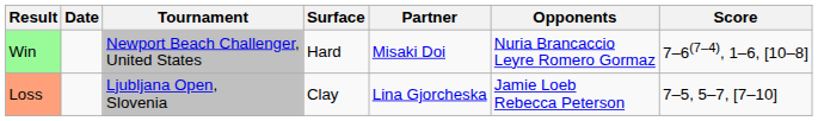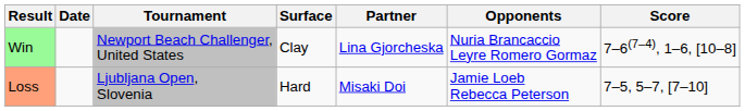 <table class="sortable wikitable">
 <tr>
 <th>Result</th>
 <th>Date</th>
 <th>Tournament</th>
 <th>Surface</th>
 <th>Partner</th>
 <th>Opponents</th>
 <th class="unsortable">Score</th>
 </tr>
 <tr>
 <td bgcolor=98FB98>Win</td>
 <td><a href='#'></a></td>
 <td bgcolor=silver><a href='#'>Newport Beach Challenger</a>, <br>United States</td>
-<td>Hard</td>
-<td> <a href='#'>Misaki Doi</a></td>
+<td>Clay</td>
+<td> <a href='#'>Lina Gjorcheska</a></td>
 <td> <a href='#'>Nuria Brancaccio</a><br> <a href='#'>Leyre Romero Gormaz</a></td>
 <td>7–6<sup>(7–4)</sup>, 1–6, [10–8]</td>
 </tr>
 <tr>
 <td bgcolor=FFA07A>Loss</td>
 <td><a href='#'></a></td>
 <td bgcolor=silver><a href='#'>Ljubljana Open</a>, <br>Slovenia</td>
-<td>Clay</td>
-<td> <a href='#'>Lina Gjorcheska</a></td>
+<td>Hard</td>
+<td> <a href='#'>Misaki Doi</a></td>
 <td> <a href='#'>Jamie Loeb</a><br> <a href='#'>Rebecca Peterson</a></td>
 <td>7–5, 5–7, [7–10]</td>
 </tr>
 </table>
